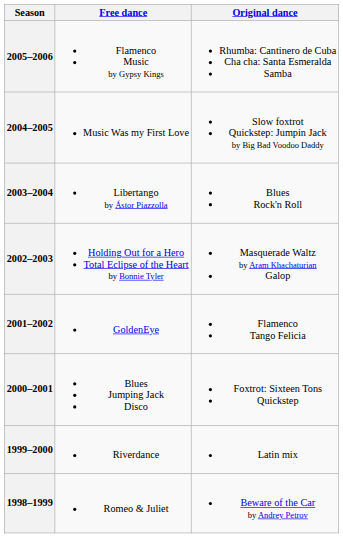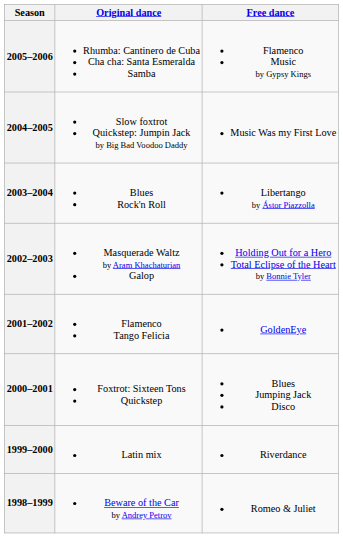 <table class=wikitable style=text-align:center>
 <tr>
 <th>Season</th>
+<th><a href='#'>Original dance</a></th>
 <th><a href='#'>Free dance</a></th>
-<th><a href='#'>Original dance</a></th>
 </tr>
 <tr>
 <th>2005–2006 <br> </th>
+<td><br><ul><li>Rhumba: Cantinero de Cuba</li><li>Cha cha: Santa Esmeralda</li><li>Samba</li></ul></td>
 <td><br><ul><li>Flamenco</li><li>Music <br><small> by Gypsy Kings </small></li></ul></td>
-<td><br><ul><li>Rhumba: Cantinero de Cuba</li><li>Cha cha: Santa Esmeralda</li><li>Samba</li></ul></td>
 </tr>
 <tr>
 <th>2004–2005 <br> </th>
+<td><br><ul><li>Slow foxtrot</li><li>Quickstep: Jumpin Jack <br><small> by Big Bad Voodoo Daddy </small></li></ul></td>
 <td><br><ul><li>Music Was my First Love</li></ul></td>
-<td><br><ul><li>Slow foxtrot</li><li>Quickstep: Jumpin Jack <br><small> by Big Bad Voodoo Daddy </small></li></ul></td>
 </tr>
 <tr>
 <th>2003–2004 <br> </th>
+<td><br><ul><li>Blues</li><li>Rock'n Roll</li></ul></td>
 <td><br><ul><li>Libertango <br><small> by <a href='#'>Ástor Piazzolla</a> </small></li></ul></td>
-<td><br><ul><li>Blues</li><li>Rock'n Roll</li></ul></td>
 </tr>
 <tr>
 <th>2002–2003 <br> </th>
+<td><br><ul><li>Masquerade Waltz <br><small> by <a href='#'>Aram Khachaturian</a> </small></li><li>Galop</li></ul></td>
 <td><br><ul><li><a href='#'>Holding Out for a Hero</a></li><li><a href='#'>Total Eclipse of the Heart</a> <br><small> by <a href='#'>Bonnie Tyler</a> </small></li></ul></td>
-<td><br><ul><li>Masquerade Waltz <br><small> by <a href='#'>Aram Khachaturian</a> </small></li><li>Galop</li></ul></td>
 </tr>
 <tr>
 <th>2001–2002 <br> </th>
+<td><br><ul><li>Flamenco</li><li>Tango Felicia</li></ul></td>
 <td><br><ul><li><a href='#'>GoldenEye</a></li></ul></td>
-<td><br><ul><li>Flamenco</li><li>Tango Felicia</li></ul></td>
 </tr>
 <tr>
 <th>2000–2001 <br> </th>
+<td><br><ul><li>Foxtrot: Sixteen Tons</li><li>Quickstep</li></ul></td>
 <td><br><ul><li>Blues</li><li>Jumping Jack</li><li>Disco</li></ul></td>
-<td><br><ul><li>Foxtrot: Sixteen Tons</li><li>Quickstep</li></ul></td>
 </tr>
 <tr>
 <th>1999–2000 <br> </th>
+<td><br><ul><li>Latin mix</li></ul></td>
 <td><br><ul><li>Riverdance</li></ul></td>
-<td><br><ul><li>Latin mix</li></ul></td>
 </tr>
 <tr>
 <th>1998–1999 <br> </th>
+<td><br><ul><li><a href='#'>Beware of the Car</a> <br><small> by <a href='#'>Andrey Petrov</a> </small></li></ul></td>
 <td><br><ul><li>Romeo & Juliet</li></ul></td>
-<td><br><ul><li><a href='#'>Beware of the Car</a> <br><small> by <a href='#'>Andrey Petrov</a> </small></li></ul></td>
 </tr>
 </table>
